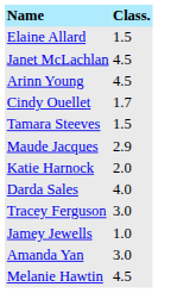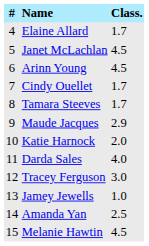 <table border=0 cellpadding=2 cellspacing=0  |- bgcolor=#EAEAEB style="text-align:center; font-size:90%;">
 <tr bgcolor=#ADEBFD>
+<th>#</th>
 <th align=left>Name</th>
 <th align=left>Class.</th>
 </tr>
 <tr>
+<td>4</td>
 <td align=left><a href='#'>Elaine Allard</a></td>
-<td align=left>1.5</td>
+<td align=left>1.7</td>
 </tr>
 <tr>
+<td>5</td>
 <td align=left><a href='#'>Janet McLachlan</a></td>
 <td align=left>4.5</td>
 </tr>
 <tr>
+<td>6</td>
 <td align=left><a href='#'>Arinn Young</a></td>
 <td align=left>4.5</td>
 </tr>
 <tr>
+<td>7</td>
 <td align=left><a href='#'>Cindy Ouellet</a></td>
 <td align=left>1.7</td>
 </tr>
 <tr>
+<td>8</td>
 <td align=left><a href='#'>Tamara Steeves</a></td>
-<td align=left>1.5</td>
+<td align=left>1.7</td>
 </tr>
 <tr>
+<td>9</td>
 <td align=left><a href='#'>Maude Jacques</a></td>
 <td align=left>2.9</td>
 </tr>
 <tr>
+<td>10</td>
 <td align=left><a href='#'>Katie Harnock</a></td>
 <td align=left>2.0</td>
 </tr>
 <tr>
+<td>11</td>
 <td align=left><a href='#'>Darda Sales</a></td>
 <td align=left>4.0</td>
 </tr>
 <tr>
+<td>12</td>
 <td align=left><a href='#'>Tracey Ferguson</a></td>
 <td align=left>3.0</td>
 </tr>
 <tr>
+<td>13</td>
 <td align=left><a href='#'>Jamey Jewells</a></td>
 <td align=left>1.0</td>
 </tr>
 <tr>
+<td>14</td>
 <td align=left><a href='#'>Amanda Yan</a></td>
-<td align=left>3.0</td>
+<td align=left>2.5</td>
 </tr>
 <tr>
+<td>15</td>
 <td align=left><a href='#'>Melanie Hawtin</a></td>
 <td align=left>4.5</td>
 </tr>
 </table>
